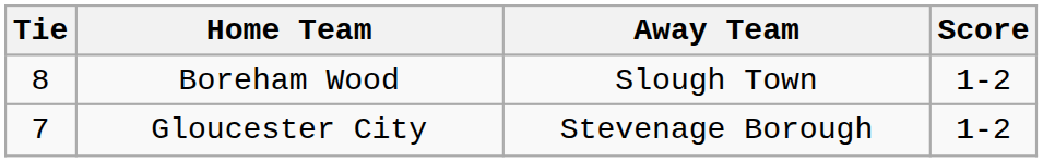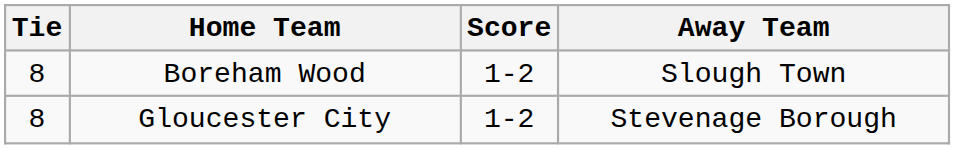 <table class="wikitable" style="text-align:center;">
 <tr>
 <th width=20>Tie</th>
 <th width=175>Home Team</th>
+<th width=20>Score</th>
 <th width=175>Away Team</th>
-<th width=20>Score</th>
 </tr>
 <tr>
 <td>8</td>
 <td>Boreham Wood</td>
+<td>1-2</td>
 <td>Slough Town</td>
-<td>1-2</td>
 </tr>
 <tr>
-<td>7</td>
+<td>8</td>
 <td>Gloucester City</td>
+<td>1-2</td>
 <td>Stevenage Borough</td>
-<td>1-2</td>
 </tr>
 </table>
